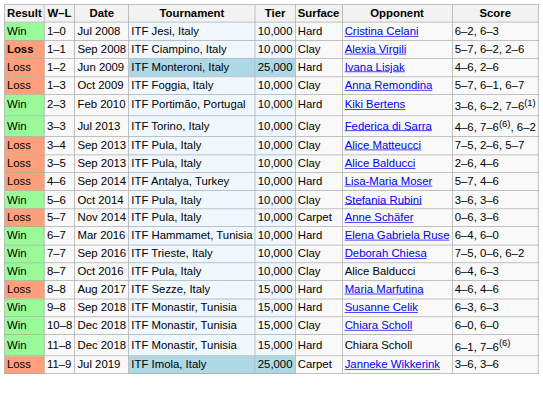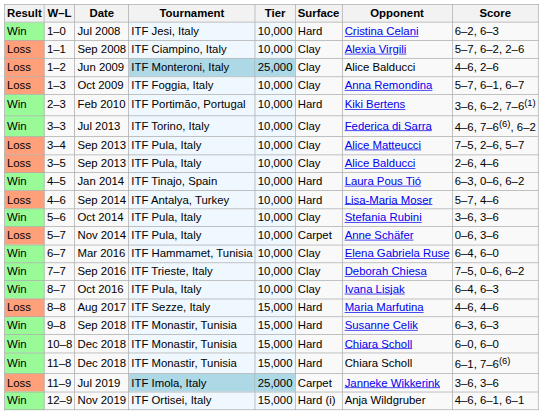 <table class="sortable wikitable">
 <tr>
 <th>Result</th>
 <th class="unsortable">W–L</th>
 <th>Date</th>
 <th>Tournament</th>
 <th>Tier</th>
 <th>Surface</th>
 <th>Opponent</th>
 <th class="unsortable">Score</th>
 </tr>
 <tr>
 <td bgcolor="98FB98">Win</td>
 <td>1–0</td>
 <td>Jul 2008</td>
 <td bgcolor="#f0f8ff">ITF Jesi, Italy</td>
 <td bgcolor="#f0f8ff">10,000</td>
 <td>Hard</td>
 <td> <a href='#'>Cristina Celani</a></td>
 <td>6–2, 6–3</td>
 </tr>
 <tr>
-<td bgcolor="FFA07A"><strong>Loss</strong></td>
+<td bgcolor="FFA07A">Loss</td>
 <td>1–1</td>
 <td>Sep 2008</td>
 <td bgcolor="#f0f8ff">ITF Ciampino, Italy</td>
 <td bgcolor="#f0f8ff">10,000</td>
 <td>Clay</td>
 <td> <a href='#'>Alexia Virgili</a></td>
 <td>5–7, 6–2, 2–6</td>
 </tr>
 <tr>
 <td bgcolor="FFA07A">Loss</td>
 <td>1–2</td>
 <td>Jun 2009</td>
 <td style="background:lightblue;">ITF Monteroni, Italy</td>
 <td style="background:lightblue;">25,000</td>
-<td>Hard</td>
-<td> <a href='#'>Ivana Lisjak</a></td>
+<td>Clay</td>
+<td> Alice Balducci</td>
 <td>4–6, 2–6</td>
 </tr>
 <tr>
 <td bgcolor="FFA07A">Loss</td>
 <td>1–3</td>
 <td>Oct 2009</td>
 <td bgcolor="#f0f8ff">ITF Foggia, Italy</td>
 <td bgcolor="#f0f8ff">10,000</td>
 <td>Clay</td>
 <td> <a href='#'>Anna Remondina</a></td>
 <td>5–7, 6–1, 6–7</td>
 </tr>
 <tr>
 <td bgcolor="98FB98">Win</td>
 <td>2–3</td>
 <td>Feb 2010</td>
 <td bgcolor="#f0f8ff">ITF Portimão, Portugal</td>
 <td bgcolor="#f0f8ff">10,000</td>
 <td>Hard</td>
 <td> <a href='#'>Kiki Bertens</a></td>
 <td>3–6, 6–2, 7–6<sup>(1)</sup></td>
 </tr>
 <tr>
 <td bgcolor="98FB98">Win</td>
 <td>3–3</td>
 <td>Jul 2013</td>
 <td bgcolor="#f0f8ff">ITF Torino, Italy</td>
 <td bgcolor="#f0f8ff">10,000</td>
 <td>Clay</td>
 <td> <a href='#'>Federica di Sarra</a></td>
 <td>4–6, 7–6<sup>(6)</sup>, 6–2</td>
 </tr>
 <tr>
 <td bgcolor="FFA07A">Loss</td>
 <td>3–4</td>
 <td>Sep 2013</td>
 <td style="background:#f0f8ff;">ITF Pula, Italy</td>
 <td style="background:#f0f8ff;">10,000</td>
 <td>Clay</td>
 <td> <a href='#'>Alice Matteucci</a></td>
 <td>7–5, 2–6, 5–7</td>
 </tr>
 <tr>
 <td bgcolor="FFA07A">Loss</td>
 <td>3–5</td>
 <td>Sep 2013</td>
 <td style="background:#f0f8ff;">ITF Pula, Italy</td>
 <td style="background:#f0f8ff;">10,000</td>
 <td>Clay</td>
 <td> <a href='#'>Alice Balducci</a></td>
 <td>2–6, 4–6</td>
 </tr>
 <tr>
+<td bgcolor="98FB98">Win</td>
+<td>4–5</td>
+<td>Jan 2014</td>
+<td bgcolor="#f0f8ff">ITF Tinajo, Spain</td>
+<td bgcolor="#f0f8ff">10,000</td>
+<td>Hard</td>
+<td> <a href='#'>Laura Pous Tió</a></td>
+<td>6–3, 0–6, 6–2</td>
+</tr>
+<tr>
 <td bgcolor="FFA07A">Loss</td>
 <td>4–6</td>
 <td>Sep 2014</td>
 <td style="background:#f0f8ff;">ITF Antalya, Turkey</td>
 <td style="background:#f0f8ff;">10,000</td>
 <td>Hard</td>
 <td> <a href='#'>Lisa-Maria Moser</a></td>
 <td>5–7, 4–6</td>
 </tr>
 <tr>
 <td bgcolor="98FB98">Win</td>
 <td>5–6</td>
 <td>Oct 2014</td>
 <td style="background:#f0f8ff;">ITF Pula, Italy</td>
 <td style="background:#f0f8ff;">10,000</td>
 <td>Clay</td>
 <td> <a href='#'>Stefania Rubini</a></td>
 <td>3–6, 3–6</td>
 </tr>
 <tr>
 <td bgcolor="FFA07A">Loss</td>
 <td>5–7</td>
 <td>Nov 2014</td>
 <td style="background:#f0f8ff;">ITF Pula, Italy</td>
 <td style="background:#f0f8ff;">10,000</td>
 <td>Carpet</td>
 <td> <a href='#'>Anne Schäfer</a></td>
 <td>0–6, 3–6</td>
 </tr>
 <tr>
 <td bgcolor="98FB98">Win</td>
 <td>6–7</td>
 <td>Mar 2016</td>
 <td bgcolor="#f0f8ff">ITF Hammamet, Tunisia</td>
 <td bgcolor="#f0f8ff">10,000</td>
-<td>Hard</td>
+<td>Clay</td>
 <td> <a href='#'>Elena Gabriela Ruse</a></td>
 <td>6–4, 6–0</td>
 </tr>
 <tr>
 <td bgcolor="98FB98">Win</td>
 <td>7–7</td>
 <td>Sep 2016</td>
 <td bgcolor="#f0f8ff">ITF Trieste, Italy</td>
 <td bgcolor="#f0f8ff">10,000</td>
 <td>Clay</td>
 <td> <a href='#'>Deborah Chiesa</a></td>
 <td>7–5, 0–6, 6–2</td>
 </tr>
 <tr>
 <td bgcolor="98FB98">Win</td>
 <td>8–7</td>
 <td>Oct 2016</td>
 <td bgcolor="#f0f8ff">ITF Pula, Italy</td>
 <td bgcolor="#f0f8ff">10,000</td>
 <td>Clay</td>
-<td> Alice Balducci</td>
+<td> <a href='#'>Ivana Lisjak</a></td>
 <td>6–4, 6–3</td>
 </tr>
 <tr>
 <td bgcolor="FFA07A">Loss</td>
 <td>8–8</td>
 <td>Aug 2017</td>
 <td style="background:#f0f8ff;">ITF Sezze, Italy</td>
 <td style="background:#f0f8ff;">15,000</td>
 <td>Hard</td>
 <td> <a href='#'>Maria Marfutina</a></td>
 <td>4–6, 4–6</td>
 </tr>
 <tr>
 <td bgcolor="98FB98">Win</td>
 <td>9–8</td>
 <td>Sep 2018</td>
 <td style="background:#f0f8ff;">ITF Monastir, Tunisia</td>
 <td style="background:#f0f8ff;">15,000</td>
 <td>Hard</td>
 <td> <a href='#'>Susanne Celik</a></td>
 <td>6–3, 6–3</td>
 </tr>
 <tr>
 <td bgcolor="98FB98">Win</td>
 <td>10–8</td>
 <td>Dec 2018</td>
 <td style="background:#f0f8ff;">ITF Monastir, Tunisia</td>
 <td style="background:#f0f8ff;">15,000</td>
-<td>Clay</td>
+<td>Hard</td>
 <td> <a href='#'>Chiara Scholl</a></td>
 <td>6–0, 6–0</td>
 </tr>
 <tr>
 <td bgcolor="98FB98">Win</td>
 <td>11–8</td>
 <td>Dec 2018</td>
 <td style="background:#f0f8ff;">ITF Monastir, Tunisia</td>
 <td style="background:#f0f8ff;">15,000</td>
 <td>Hard</td>
 <td> Chiara Scholl</td>
 <td>6–1, 7–6<sup>(6)</sup></td>
 </tr>
 <tr>
 <td bgcolor="FFA07A">Loss</td>
 <td>11–9</td>
 <td>Jul 2019</td>
 <td style="background:lightblue;">ITF Imola, Italy</td>
 <td style="background:lightblue;">25,000</td>
 <td>Carpet</td>
 <td> <a href='#'>Janneke Wikkerink</a></td>
 <td>3–6, 3–6</td>
 </tr>
+<tr>
+<td bgcolor="98FB98">Win</td>
+<td>12–9</td>
+<td>Nov 2019</td>
+<td style="background:#f0f8ff;">ITF Ortisei, Italy</td>
+<td style="background:#f0f8ff;">15,000</td>
+<td>Hard (i)</td>
+<td> Anja Wildgruber</td>
+<td>4–6, 6–1, 6–1</td>
+</tr>
 </table>
